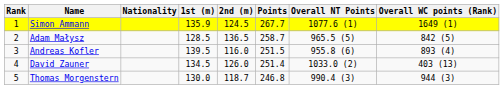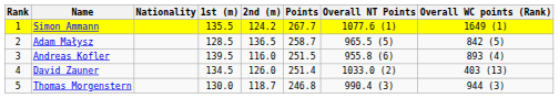 <table class="wikitable">
 <tr>
 <th align=Center>Rank</th>
 <th>Name</th>
 <th>Nationality</th>
 <th align=Center>1st (m)</th>
 <th>2nd (m)</th>
 <th>Points</th>
 <th>Overall NT Points</th>
 <th>Overall WC points (Rank)</th>
 </tr>
 <tr style="background:#ffff00;">
 <td align=center>1</td>
 <td align=left><a href='#'>Simon Ammann</a></td>
 <td align=left></td>
-<td align=center>135.9</td>
-<td align=center>124.5</td>
+<td align=center>135.5</td>
+<td align=center>124.2</td>
 <td align=center>267.7</td>
 <td align=center>1077.6 (1)</td>
 <td align=center>1649 (1)</td>
 </tr>
 <tr>
 <td align=center>2</td>
 <td align=left><a href='#'>Adam Małysz</a></td>
 <td align=left></td>
 <td align=center>128.5</td>
 <td align=center>136.5</td>
 <td align=center>258.7</td>
 <td align=center>965.5 (5)</td>
 <td align=center>842 (5)</td>
 </tr>
 <tr>
 <td align=center>3</td>
 <td align=left><a href='#'>Andreas Kofler</a></td>
 <td align=left></td>
 <td align=center>139.5</td>
 <td align=center>116.0</td>
 <td align=center>251.5</td>
 <td align=center>955.8 (6)</td>
 <td align=center>893 (4)</td>
 </tr>
 <tr>
 <td align=center>4</td>
 <td align=left><a href='#'>David Zauner</a></td>
 <td align=left></td>
 <td align=center>134.5</td>
 <td align=center>126.0</td>
 <td align=center>251.4</td>
 <td align=center>1033.0 (2)</td>
 <td align=center>403 (13)</td>
 </tr>
 <tr>
 <td align=center>5</td>
 <td align=left><a href='#'>Thomas Morgenstern</a></td>
 <td align=left></td>
 <td align=center>130.0</td>
 <td align=center>118.7</td>
 <td align=center>246.8</td>
 <td align=center>990.4 (3)</td>
 <td align=center>944 (3)</td>
 </tr>
 </table>
